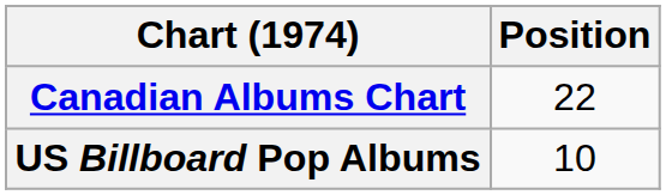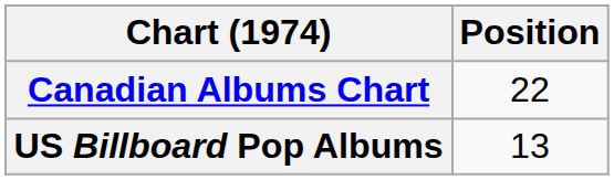 <table class="wikitable sortable plainrowheaders" style="text-align:center;">
 <tr>
 <th scope="col">Chart (1974)</th>
 <th scope="col">Position</th>
 </tr>
 <tr>
 <th scope="row"><a href='#'>Canadian Albums Chart</a></th>
 <td>22</td>
 </tr>
 <tr>
 <th scope="row">US <em>Billboard</em> Pop Albums</th>
-<td>10</td>
+<td>13</td>
 </tr>
 </table>
